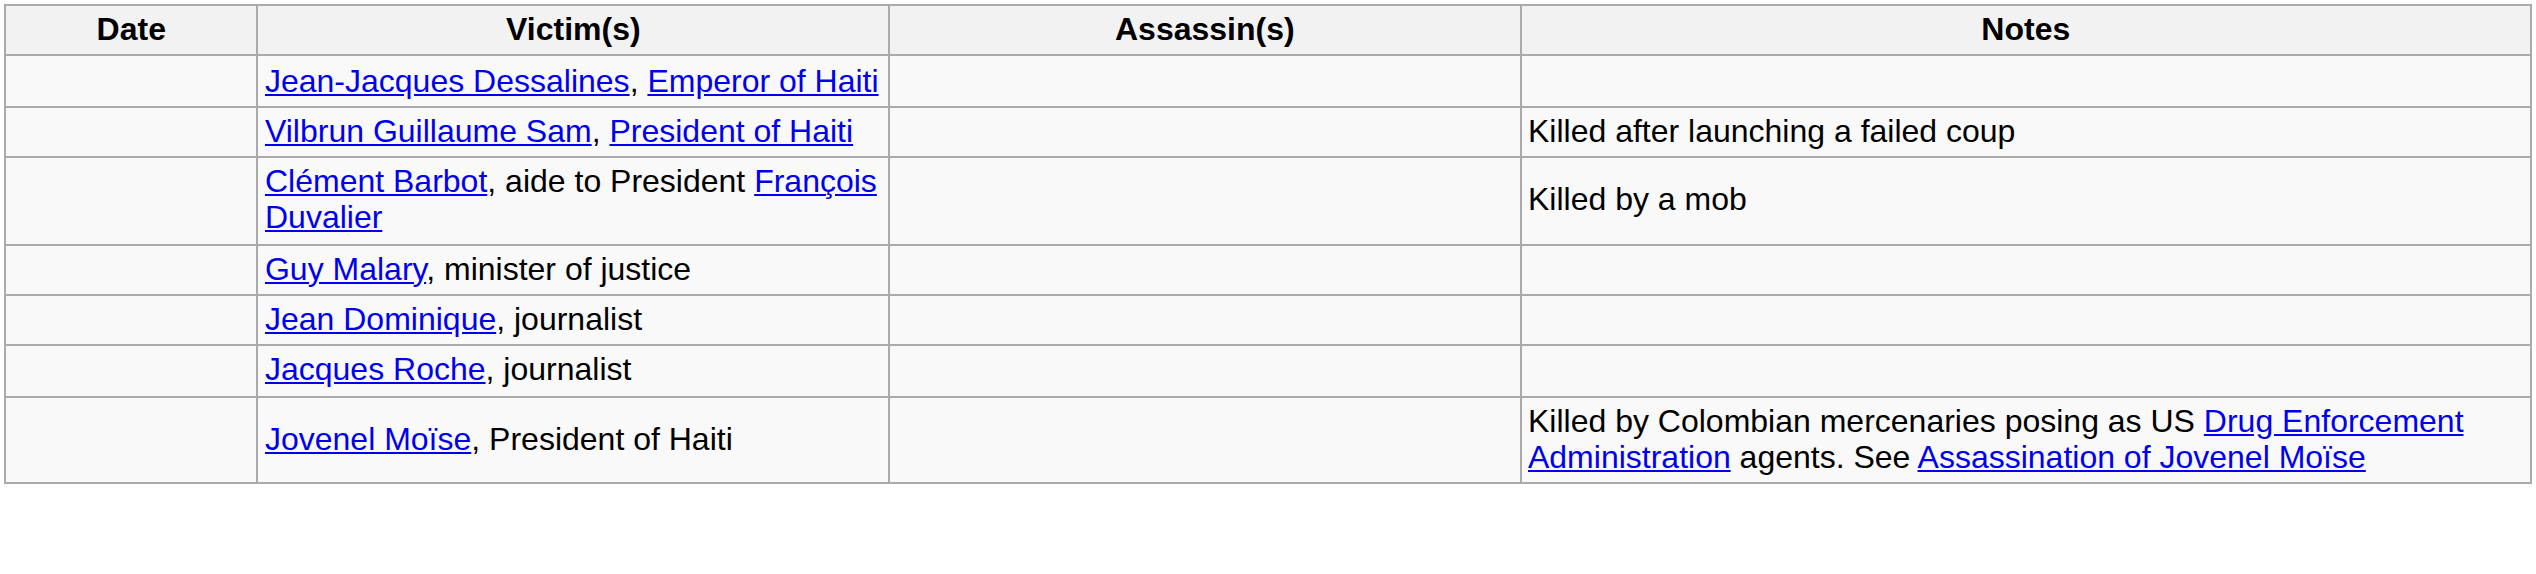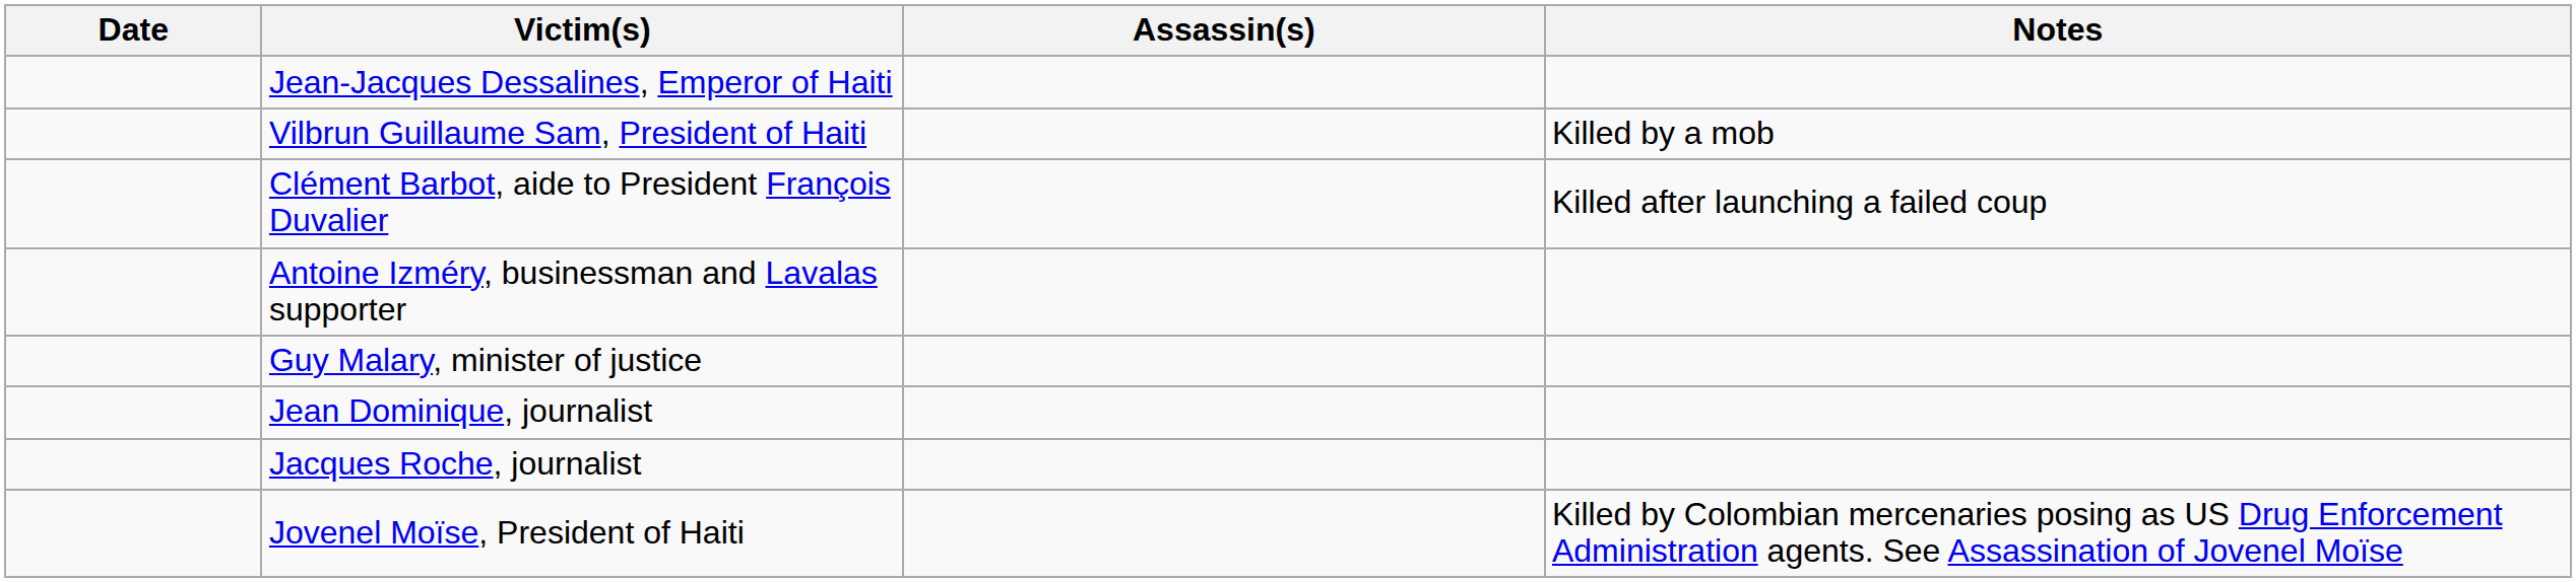 <table class="wikitable sortable sticky-header" style="width:100%">
 <tr>
 <th style="width:10%">Date</th>
 <th style="width:25%">Victim(s)</th>
 <th style="width:25%">Assassin(s)</th>
 <th style="width:40%">Notes</th>
 </tr>
 <tr>
 <td></td>
 <td><a href='#'>Jean-Jacques Dessalines</a>, <a href='#'>Emperor of Haiti</a></td>
 <td></td>
 <td></td>
 </tr>
 <tr>
 <td></td>
 <td><a href='#'>Vilbrun Guillaume Sam</a>, <a href='#'>President of Haiti</a></td>
 <td></td>
-<td>Killed after launching a failed coup</td>
+<td>Killed by a mob</td>
 </tr>
 <tr>
 <td></td>
 <td><a href='#'>Clément Barbot</a>, aide to President <a href='#'>François Duvalier</a></td>
 <td></td>
-<td>Killed by a mob</td>
+<td>Killed after launching a failed coup</td>
+</tr>
+<tr>
+<td></td>
+<td><a href='#'>Antoine Izméry</a>, businessman and <a href='#'>Lavalas</a> supporter</td>
+<td></td>
+<td></td>
 </tr>
 <tr>
 <td></td>
 <td><a href='#'>Guy Malary</a>, minister of justice</td>
 <td></td>
 <td></td>
 </tr>
 <tr>
 <td></td>
 <td><a href='#'>Jean Dominique</a>, journalist</td>
 <td></td>
 <td></td>
 </tr>
 <tr>
 <td></td>
 <td><a href='#'>Jacques Roche</a>, journalist</td>
 <td></td>
 <td></td>
 </tr>
 <tr>
 <td></td>
 <td><a href='#'>Jovenel Moïse</a>, President of Haiti</td>
 <td></td>
 <td>Killed by Colombian mercenaries posing as US <a href='#'>Drug Enforcement Administration</a> agents. See <a href='#'>Assassination of Jovenel Moïse</a></td>
 </tr>
 </table>
